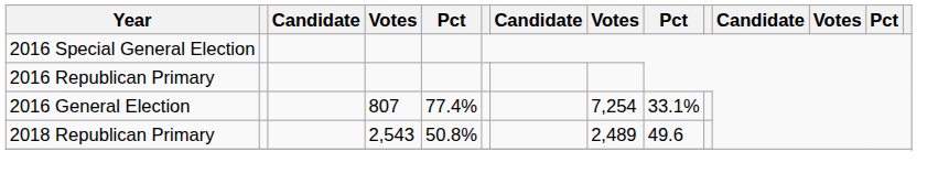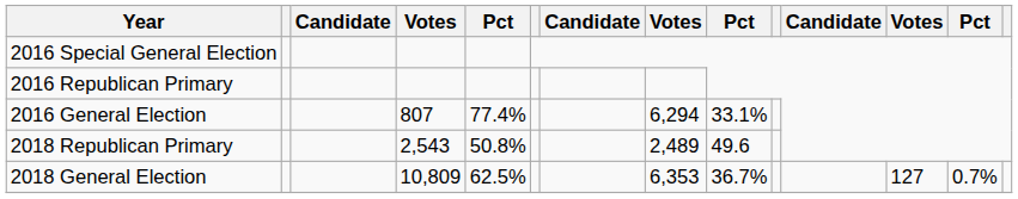 <table class="wikitable" style="margin:0.5em ; font-size:95%">
 <tr>
 <th>Year</th>
 <th></th>
 <th>Candidate</th>
 <th>Votes</th>
 <th>Pct</th>
 <th></th>
 <th>Candidate</th>
 <th>Votes</th>
 <th>Pct</th>
 <th></th>
 <th>Candidate</th>
 <th>Votes</th>
 <th>Pct</th>
 <th></th>
 </tr>
 <tr>
 <td>2016 Special General Election</td>
 <td></td>
 <td></td>
 <td></td>
 <td></td>
 </tr>
 <tr>
 <td>2016 Republican Primary</td>
 <td></td>
 <td></td>
 <td></td>
 <td></td>
 <td></td>
 <td></td>
 <td></td>
 </tr>
 <tr>
 <td>2016 General Election</td>
 <td></td>
 <td></td>
 <td>807</td>
 <td>77.4%</td>
 <td></td>
 <td></td>
-<td>7,254</td>
+<td>6,294</td>
 <td>33.1%</td>
 <td></td>
 </tr>
 <tr>
 <td>2018 Republican Primary</td>
 <td></td>
 <td></td>
 <td>2,543</td>
 <td>50.8%</td>
 <td></td>
 <td></td>
 <td>2,489</td>
 <td>49.6</td>
 <td></td>
 </tr>
 <tr>
+<td>2018 General Election</td>
+<td></td>
+<td></td>
+<td>10,809</td>
+<td>62.5%</td>
+<td></td>
+<td></td>
+<td>6,353</td>
+<td>36.7%</td>
+<td></td>
+<td></td>
+<td>127</td>
+<td>0.7%</td>
+<td></td>
+</tr>
+<tr>
 </tr>
 </table>
